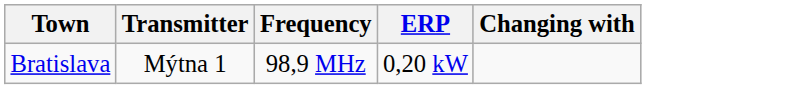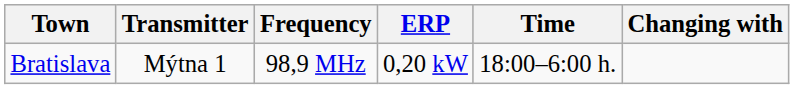 <table class="wikitable" style="text-align:center">
 <tr>
 <th>Town</th>
 <th>Transmitter</th>
 <th>Frequency</th>
 <th><a href='#'>ERP</a></th>
+<th>Time</th>
 <th>Changing with</th>
 </tr>
 <tr>
 <td><a href='#'>Bratislava</a></td>
 <td>Mýtna 1</td>
 <td>98,9 <a href='#'>MHz</a></td>
 <td>0,20 <a href='#'>kW</a></td>
+<td>18:00–6:00 h.</td>
 <td></td>
 </tr>
 </table>
